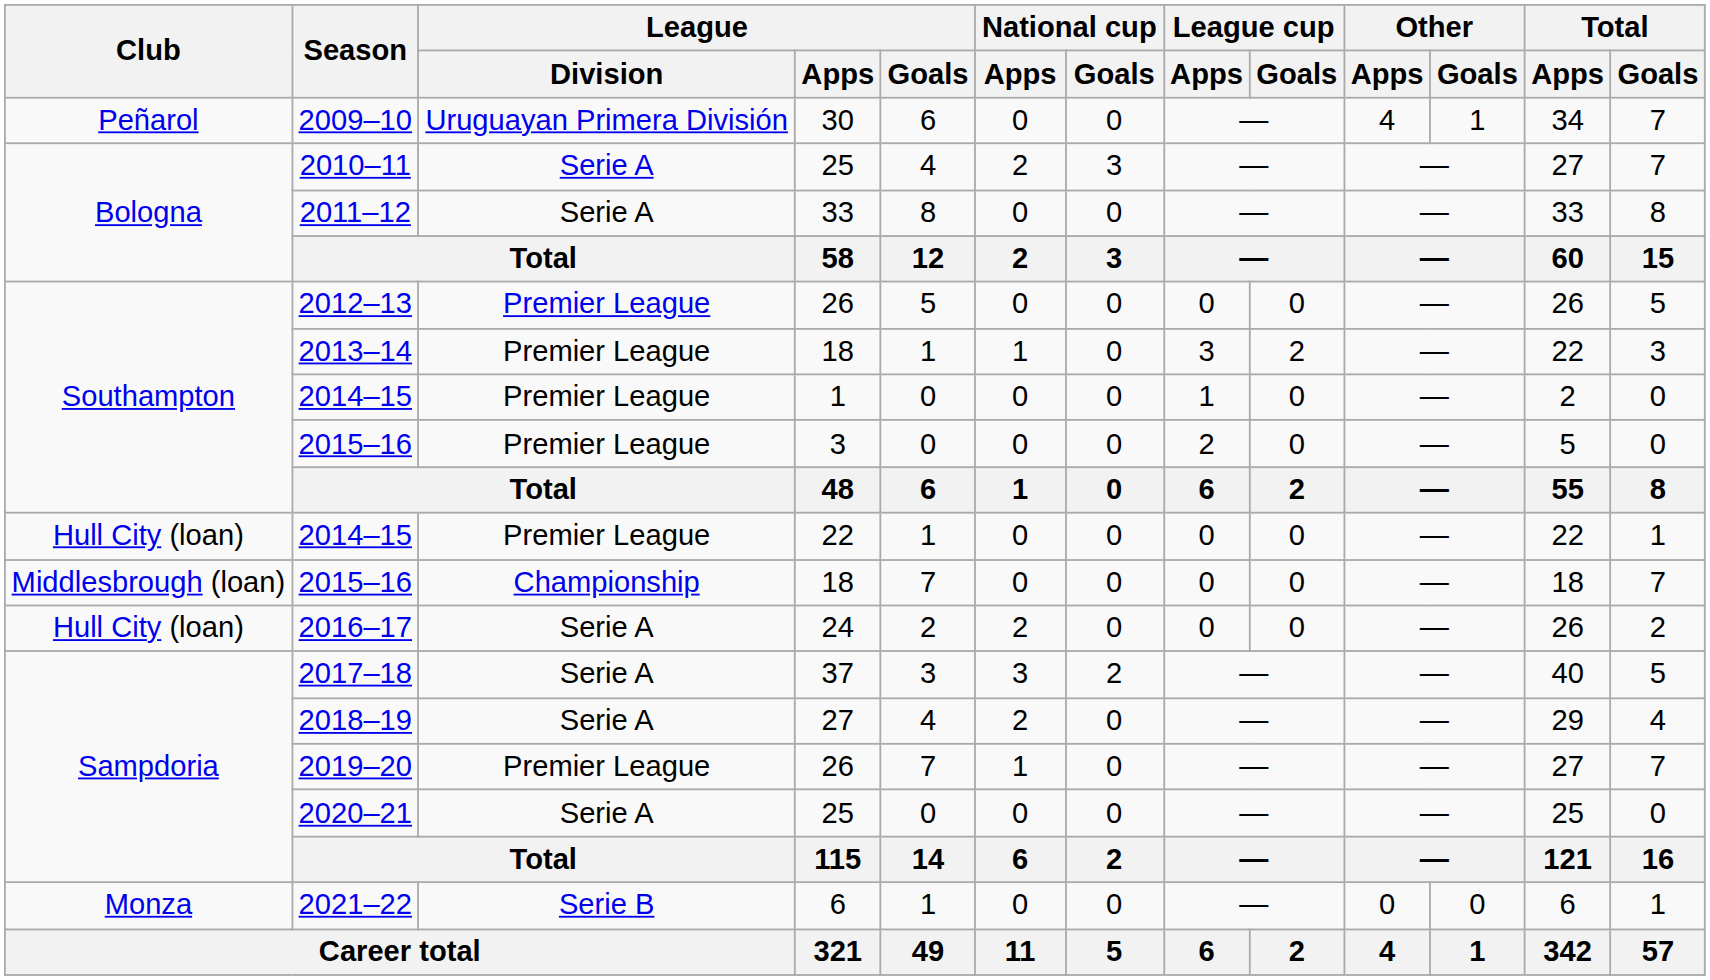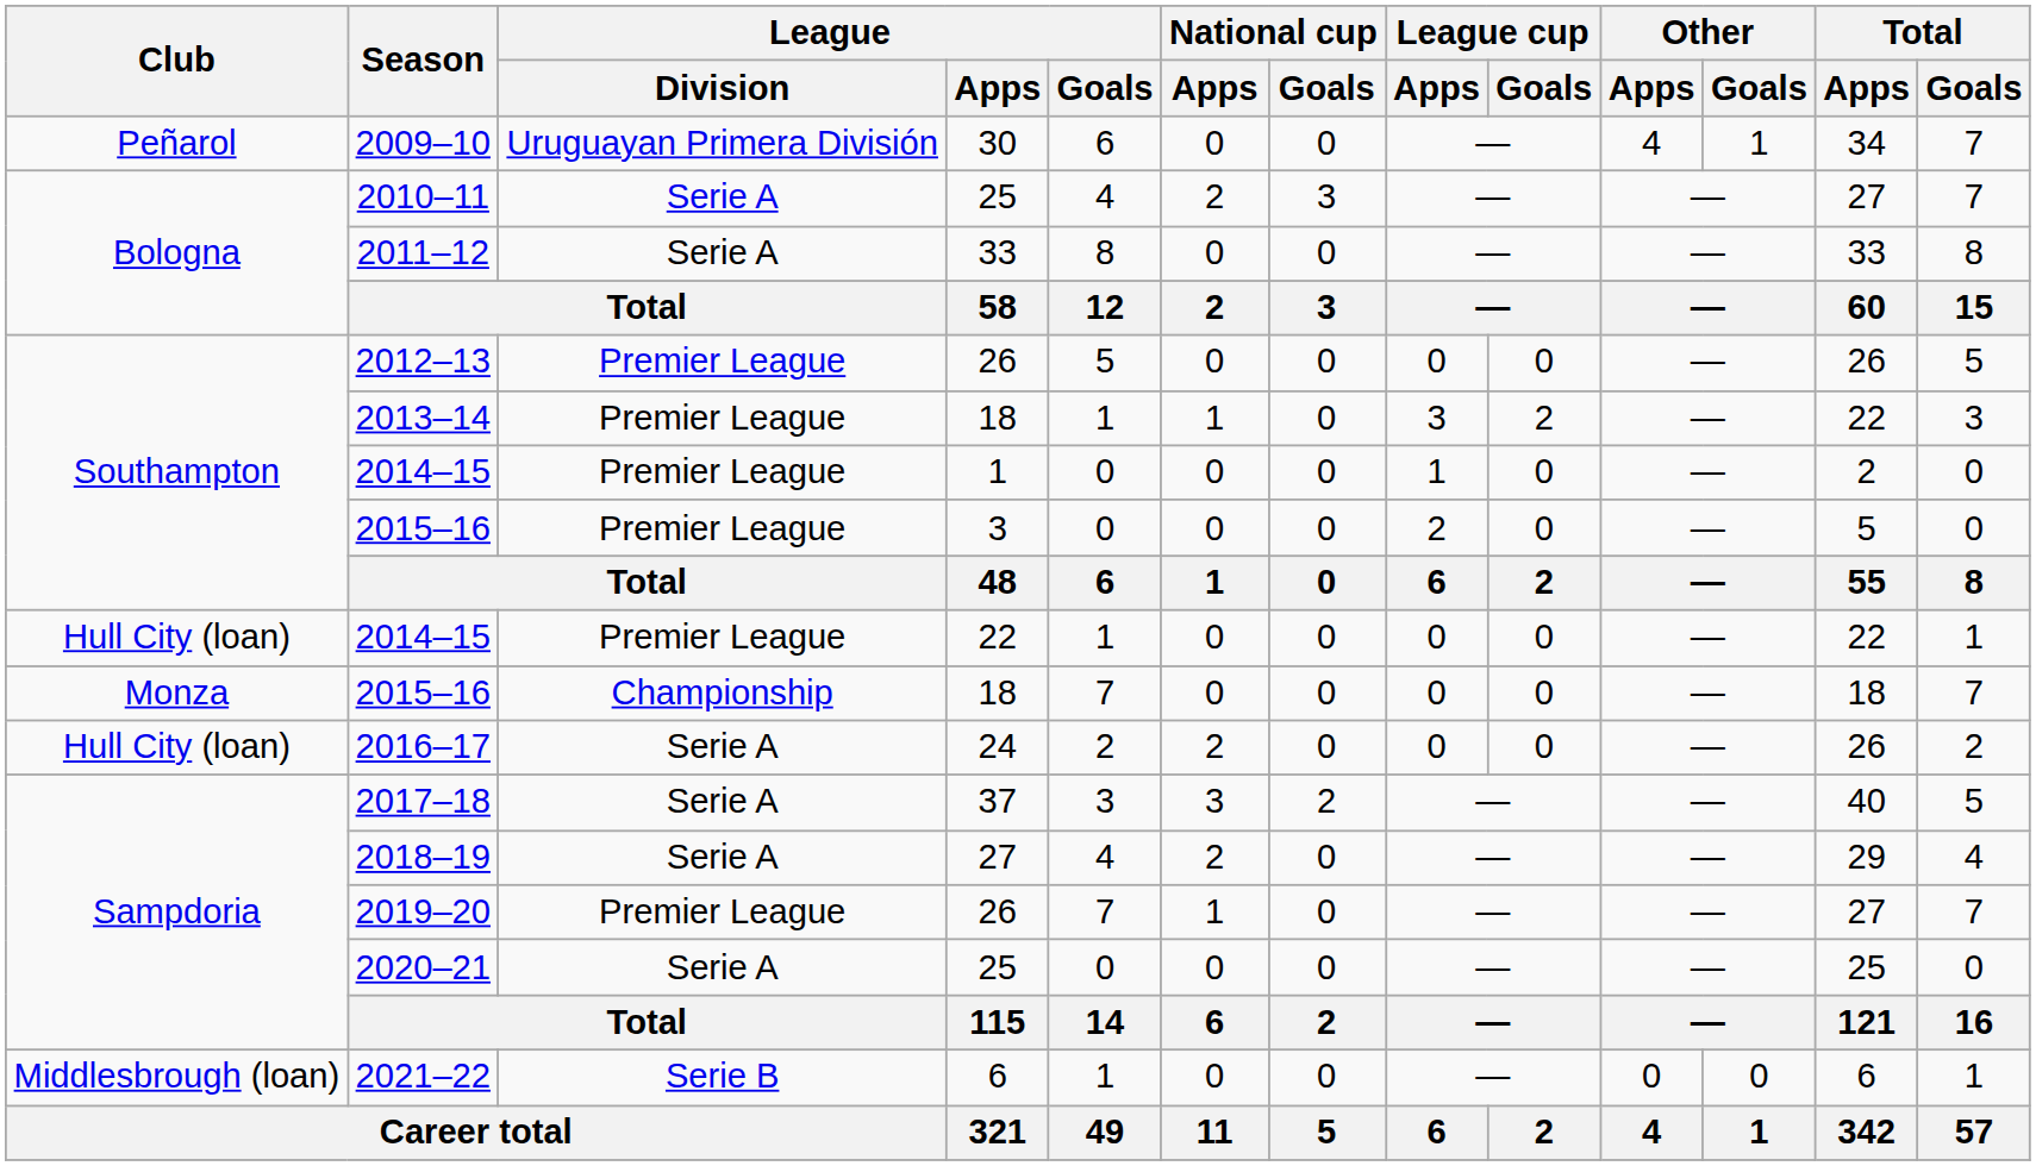 <table class="wikitable" style="text-align: center">
 <tr>
 <th rowspan="2">Club</th>
 <th rowspan="2">Season</th>
 <th colspan="3">League</th>
 <th colspan="2">National cup</th>
 <th colspan="2">League cup</th>
 <th colspan="2">Other</th>
 <th colspan="2">Total</th>
 </tr>
 <tr>
 <th>Division</th>
 <th>Apps</th>
 <th>Goals</th>
 <th>Apps</th>
 <th>Goals</th>
 <th>Apps</th>
 <th>Goals</th>
 <th>Apps</th>
 <th>Goals</th>
 <th>Apps</th>
 <th>Goals</th>
 </tr>
 <tr>
 <td><a href='#'>Peñarol</a></td>
 <td><a href='#'>2009–10</a></td>
 <td><a href='#'>Uruguayan Primera División</a></td>
 <td>30</td>
 <td>6</td>
 <td>0</td>
 <td>0</td>
 <td colspan="2">—</td>
 <td>4</td>
 <td>1</td>
 <td>34</td>
 <td>7</td>
 </tr>
 <tr>
 <td rowspan="3"><a href='#'>Bologna</a></td>
 <td><a href='#'>2010–11</a></td>
 <td><a href='#'>Serie A</a></td>
 <td>25</td>
 <td>4</td>
 <td>2</td>
 <td>3</td>
 <td colspan="2">—</td>
 <td colspan="2">—</td>
 <td>27</td>
 <td>7</td>
 </tr>
 <tr>
 <td><a href='#'>2011–12</a></td>
 <td>Serie A</td>
 <td>33</td>
 <td>8</td>
 <td>0</td>
 <td>0</td>
 <td colspan="2">—</td>
 <td colspan="2">—</td>
 <td>33</td>
 <td>8</td>
 </tr>
 <tr>
 <th colspan="2">Total</th>
 <th>58</th>
 <th>12</th>
 <th>2</th>
 <th>3</th>
 <th colspan="2">—</th>
 <th colspan="2">—</th>
 <th>60</th>
 <th>15</th>
 </tr>
 <tr>
 <td rowspan="5"><a href='#'>Southampton</a></td>
 <td><a href='#'>2012–13</a></td>
 <td><a href='#'>Premier League</a></td>
 <td>26</td>
 <td>5</td>
 <td>0</td>
 <td>0</td>
 <td>0</td>
 <td>0</td>
 <td colspan="2">—</td>
 <td>26</td>
 <td>5</td>
 </tr>
 <tr>
 <td><a href='#'>2013–14</a></td>
 <td>Premier League</td>
 <td>18</td>
 <td>1</td>
 <td>1</td>
 <td>0</td>
 <td>3</td>
 <td>2</td>
 <td colspan="2">—</td>
 <td>22</td>
 <td>3</td>
 </tr>
 <tr>
 <td><a href='#'>2014–15</a></td>
 <td>Premier League</td>
 <td>1</td>
 <td>0</td>
 <td>0</td>
 <td>0</td>
 <td>1</td>
 <td>0</td>
 <td colspan="2">—</td>
 <td>2</td>
 <td>0</td>
 </tr>
 <tr>
 <td><a href='#'>2015–16</a></td>
 <td>Premier League</td>
 <td>3</td>
 <td>0</td>
 <td>0</td>
 <td>0</td>
 <td>2</td>
 <td>0</td>
 <td colspan="2">—</td>
 <td>5</td>
 <td>0</td>
 </tr>
 <tr>
 <th colspan="2">Total</th>
 <th>48</th>
 <th>6</th>
 <th>1</th>
 <th>0</th>
 <th>6</th>
 <th>2</th>
 <th colspan="2">—</th>
 <th>55</th>
 <th>8</th>
 </tr>
 <tr>
 <td><a href='#'>Hull City</a> (loan)</td>
 <td><a href='#'>2014–15</a></td>
 <td>Premier League</td>
 <td>22</td>
 <td>1</td>
 <td>0</td>
 <td>0</td>
 <td>0</td>
 <td>0</td>
 <td colspan="2">—</td>
 <td>22</td>
 <td>1</td>
 </tr>
 <tr>
-<td><a href='#'>Middlesbrough</a> (loan)</td>
+<td><a href='#'>Monza</a></td>
 <td><a href='#'>2015–16</a></td>
 <td><a href='#'>Championship</a></td>
 <td>18</td>
 <td>7</td>
 <td>0</td>
 <td>0</td>
 <td>0</td>
 <td>0</td>
 <td colspan="2">—</td>
 <td>18</td>
 <td>7</td>
 </tr>
 <tr>
 <td><a href='#'>Hull City</a> (loan)</td>
 <td><a href='#'>2016–17</a></td>
 <td>Serie A</td>
 <td>24</td>
 <td>2</td>
 <td>2</td>
 <td>0</td>
 <td>0</td>
 <td>0</td>
 <td colspan="2">—</td>
 <td>26</td>
 <td>2</td>
 </tr>
 <tr>
 <td rowspan="5"><a href='#'>Sampdoria</a></td>
 <td><a href='#'>2017–18</a></td>
 <td>Serie A</td>
 <td>37</td>
 <td>3</td>
 <td>3</td>
 <td>2</td>
 <td colspan="2">—</td>
 <td colspan="2">—</td>
 <td>40</td>
 <td>5</td>
 </tr>
 <tr>
 <td><a href='#'>2018–19</a></td>
 <td>Serie A</td>
 <td>27</td>
 <td>4</td>
 <td>2</td>
 <td>0</td>
 <td colspan="2">—</td>
 <td colspan="2">—</td>
 <td>29</td>
 <td>4</td>
 </tr>
 <tr>
 <td><a href='#'>2019–20</a></td>
 <td>Premier League</td>
 <td>26</td>
 <td>7</td>
 <td>1</td>
 <td>0</td>
 <td colspan="2">—</td>
 <td colspan="2">—</td>
 <td>27</td>
 <td>7</td>
 </tr>
 <tr>
 <td><a href='#'>2020–21</a></td>
 <td>Serie A</td>
 <td>25</td>
 <td>0</td>
 <td>0</td>
 <td>0</td>
 <td colspan="2">—</td>
 <td colspan="2">—</td>
 <td>25</td>
 <td>0</td>
 </tr>
 <tr>
 <th colspan="2">Total</th>
 <th>115</th>
 <th>14</th>
 <th>6</th>
 <th>2</th>
 <th colspan="2">—</th>
 <th colspan="2">—</th>
 <th>121</th>
 <th>16</th>
 </tr>
 <tr>
-<td><a href='#'>Monza</a></td>
+<td><a href='#'>Middlesbrough</a> (loan)</td>
 <td><a href='#'>2021–22</a></td>
 <td><a href='#'>Serie B</a></td>
 <td>6</td>
 <td>1</td>
 <td>0</td>
 <td>0</td>
 <td colspan="2">—</td>
 <td>0</td>
 <td>0</td>
 <td>6</td>
 <td>1</td>
 </tr>
 <tr>
 <th colspan="3">Career total</th>
 <th>321</th>
 <th>49</th>
 <th>11</th>
 <th>5</th>
 <th>6</th>
 <th>2</th>
 <th>4</th>
 <th>1</th>
 <th>342</th>
 <th>57</th>
 </tr>
 </table>
